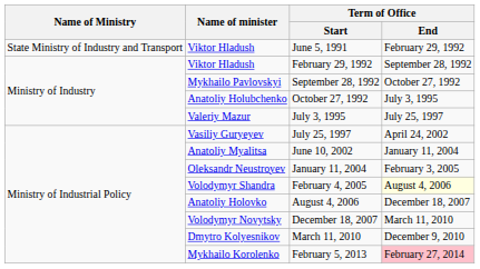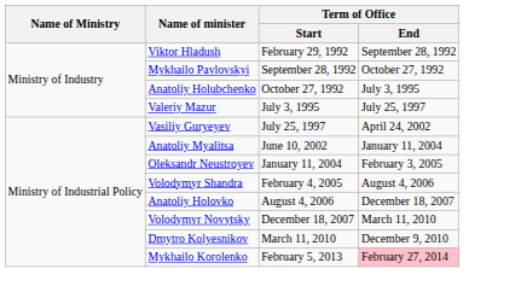 <table class="wikitable">
 <tr>
 <th rowspan="2">Name of Ministry</th>
 <th rowspan="2">Name of minister</th>
 <th colspan="2">Term of Office</th>
 </tr>
 <tr>
 <th>Start</th>
 <th>End</th>
-</tr>
-<tr>
-<td rowspan="1">State Ministry of Industry and Transport</td>
-<td><a href='#'>Viktor Hladush</a></td>
-<td>June 5, 1991</td>
-<td>February 29, 1992</td>
 </tr>
 <tr>
 <td rowspan="4">Ministry of Industry</td>
 <td><a href='#'>Viktor Hladush</a></td>
 <td>February 29, 1992</td>
 <td>September 28, 1992</td>
 </tr>
 <tr>
 <td><a href='#'>Mykhailo Pavlovskyi</a></td>
 <td>September 28, 1992</td>
 <td>October 27, 1992</td>
 </tr>
 <tr>
 <td><a href='#'>Anatoliy Holubchenko</a></td>
 <td>October 27, 1992</td>
 <td>July 3, 1995</td>
 </tr>
 <tr>
 <td><a href='#'>Valeriy Mazur</a></td>
 <td>July 3, 1995</td>
 <td>July 25, 1997</td>
 </tr>
 <tr>
 <td rowspan="8">Ministry of Industrial Policy</td>
 <td><a href='#'>Vasiliy Guryeyev</a></td>
 <td>July 25, 1997</td>
 <td>April 24, 2002</td>
 </tr>
 <tr>
 <td><a href='#'>Anatoliy Myalitsa</a></td>
 <td>June 10, 2002</td>
 <td>January 11, 2004</td>
 </tr>
 <tr>
 <td><a href='#'>Oleksandr Neustroyev</a></td>
 <td>January 11, 2004</td>
 <td>February 3, 2005</td>
 </tr>
 <tr>
 <td><a href='#'>Volodymyr Shandra</a></td>
 <td>February 4, 2005</td>
-<td style="background: lightyellow;">August 4, 2006</td>
+<td>August 4, 2006</td>
 </tr>
 <tr>
 <td><a href='#'>Anatoliy Holovko</a></td>
 <td>August 4, 2006</td>
 <td>December 18, 2007</td>
 </tr>
 <tr>
 <td><a href='#'>Volodymyr Novytsky</a></td>
 <td>December 18, 2007</td>
 <td>March 11, 2010</td>
 </tr>
 <tr>
 <td><a href='#'>Dmytro Kolyesnikov</a></td>
 <td>March 11, 2010</td>
 <td>December 9, 2010</td>
 </tr>
 <tr>
 <td><a href='#'>Mykhailo Korolenko</a></td>
 <td>February 5, 2013</td>
 <td style="background: pink;">February 27, 2014</td>
 </tr>
 </table>
